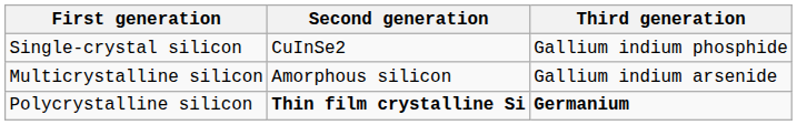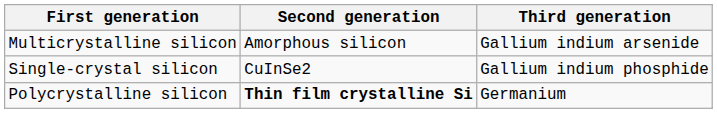 <table class="wikitable" border="1">
 <tr>
 <th>First generation</th>
 <th>Second generation</th>
 <th>Third generation</th>
 </tr>
 <tr>
+<td>Multicrystalline silicon</td>
+<td>Amorphous silicon</td>
+<td>Gallium indium arsenide</td>
+</tr>
+<tr>
 <td>Single-crystal silicon</td>
 <td>CuInSe2</td>
 <td>Gallium indium phosphide</td>
 </tr>
 <tr>
-<td>Multicrystalline silicon</td>
-<td>Amorphous silicon</td>
-<td>Gallium indium arsenide</td>
-</tr>
-<tr>
 <td>Polycrystalline silicon</td>
 <td><strong>Thin film crystalline Si</strong></td>
-<td><strong>Germanium</strong></td>
+<td>Germanium</td>
 </tr>
 </table>
